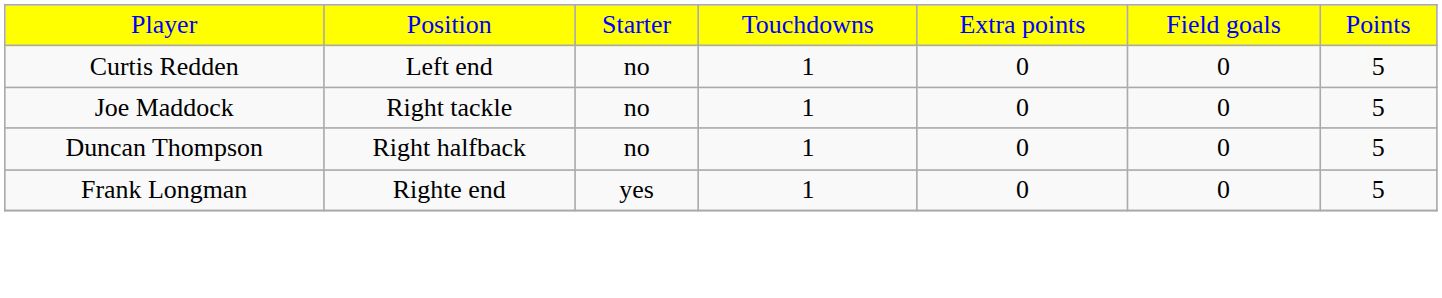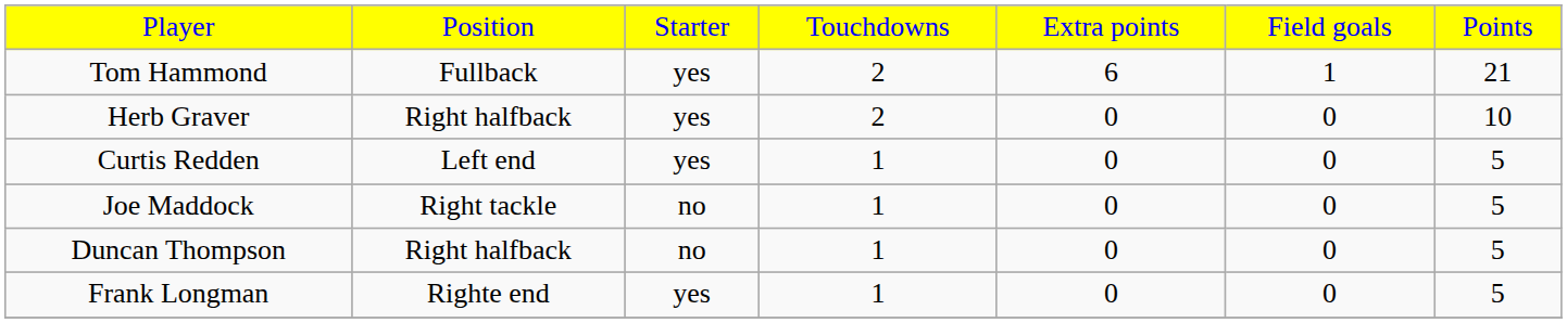 <table class="wikitable" width="70%">
 <tr align="center"  style="background:yellow;color:blue;">
 <td>Player</td>
 <td>Position</td>
 <td>Starter</td>
 <td>Touchdowns</td>
 <td>Extra points</td>
 <td>Field goals</td>
 <td>Points</td>
 </tr>
 <tr align="center" bgcolor="">
+<td>Tom Hammond</td>
+<td>Fullback</td>
+<td>yes</td>
+<td>2</td>
+<td>6</td>
+<td>1</td>
+<td>21</td>
+</tr>
+<tr align="center" bgcolor="">
+<td>Herb Graver</td>
+<td>Right halfback</td>
+<td>yes</td>
+<td>2</td>
+<td>0</td>
+<td>0</td>
+<td>10</td>
+</tr>
+<tr align="center" bgcolor="">
 <td>Curtis Redden</td>
 <td>Left end</td>
-<td>no</td>
+<td>yes</td>
 <td>1</td>
 <td>0</td>
 <td>0</td>
 <td>5</td>
 </tr>
 <tr align="center" bgcolor="">
 <td>Joe Maddock</td>
 <td>Right tackle</td>
 <td>no</td>
 <td>1</td>
 <td>0</td>
 <td>0</td>
 <td>5</td>
 </tr>
 <tr align="center" bgcolor="">
 <td>Duncan Thompson</td>
 <td>Right halfback</td>
 <td>no</td>
 <td>1</td>
 <td>0</td>
 <td>0</td>
 <td>5</td>
 </tr>
 <tr align="center" bgcolor="">
 <td>Frank Longman</td>
 <td>Righte end</td>
 <td>yes</td>
 <td>1</td>
 <td>0</td>
 <td>0</td>
 <td>5</td>
 </tr>
 <tr align="center" bgcolor="">
 </tr>
 </table>
